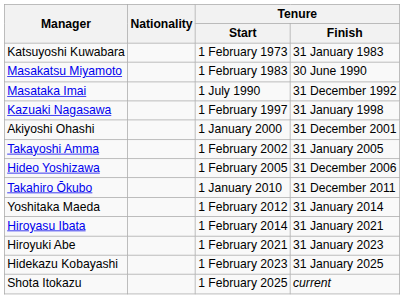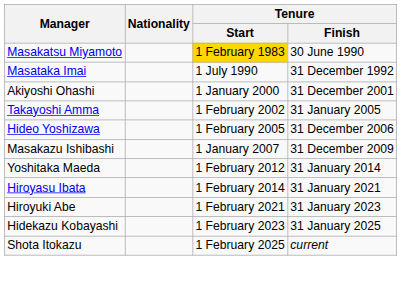 <table class="wikitable">
 <tr>
 <th rowspan="2">Manager</th>
 <th rowspan="2">Nationality</th>
 <th colspan="2">Tenure  </th>
 </tr>
 <tr>
 <th>Start</th>
 <th>Finish </th>
 </tr>
 <tr>
-<td>Katsuyoshi Kuwabara</td>
-<td></td>
-<td>1 February 1973</td>
-<td>31 January 1983<br></td>
-</tr>
-<tr>
 <td><a href='#'>Masakatsu Miyamoto</a></td>
 <td></td>
-<td>1 February 1983</td>
+<td style="background: gold;">1 February 1983</td>
 <td>30 June 1990<br></td>
 </tr>
 <tr>
 <td><a href='#'>Masataka Imai</a></td>
 <td></td>
 <td>1 July 1990</td>
 <td>31 December 1992<br></td>
-</tr>
-<tr>
-<td><a href='#'>Kazuaki Nagasawa</a></td>
-<td></td>
-<td>1 February 1997</td>
-<td>31 January 1998<br></td>
 </tr>
 <tr>
 <td>Akiyoshi Ohashi</td>
 <td></td>
 <td>1 January 2000</td>
 <td>31 December 2001<br></td>
 </tr>
 <tr>
 <td><a href='#'>Takayoshi Amma</a></td>
 <td></td>
 <td>1 February 2002</td>
 <td>31 January 2005<br></td>
 </tr>
 <tr>
 <td><a href='#'>Hideo Yoshizawa</a></td>
 <td></td>
 <td>1 February 2005</td>
 <td>31 December 2006<br></td>
 </tr>
 <tr>
-<td><a href='#'>Takahiro Ōkubo</a></td>
+<td>Masakazu Ishibashi</td>
 <td></td>
-<td>1 January 2010</td>
-<td>31 December 2011<br></td>
+<td>1 January 2007</td>
+<td>31 December 2009<br></td>
 </tr>
 <tr>
 <td>Yoshitaka Maeda</td>
 <td></td>
 <td>1 February 2012</td>
 <td>31 January 2014<br></td>
 </tr>
 <tr>
 <td><a href='#'>Hiroyasu Ibata</a></td>
 <td></td>
 <td>1 February 2014</td>
 <td>31 January 2021<br></td>
 </tr>
 <tr>
 <td>Hiroyuki Abe</td>
 <td></td>
 <td>1 February 2021</td>
 <td>31 January 2023<br></td>
 </tr>
 <tr>
 <td>Hidekazu Kobayashi</td>
 <td></td>
 <td>1 February 2023</td>
 <td>31 January 2025<br></td>
 </tr>
 <tr>
 <td>Shota Itokazu</td>
 <td></td>
 <td>1 February 2025</td>
 <td><em>current</em><br></td>
 </tr>
 </table>
